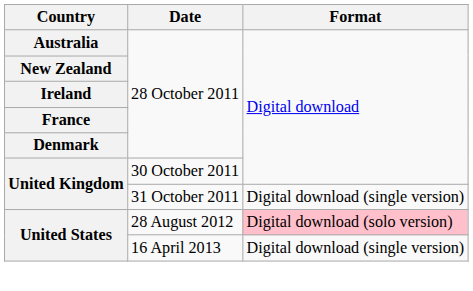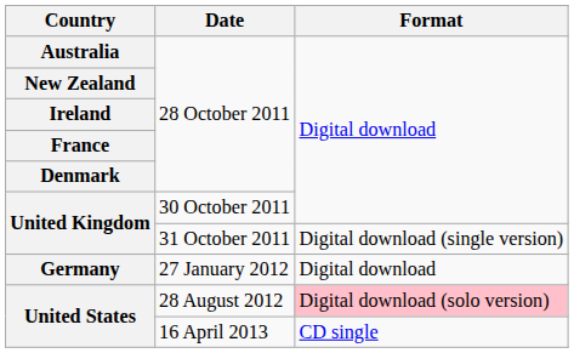 <table class="wikitable plainrowheaders">
 <tr>
 <th scope="col">Country</th>
 <th scope="col">Date</th>
 <th scope="col">Format</th>
 </tr>
 <tr>
 <th scope="row">Australia</th>
 <td rowspan="5">28 October 2011</td>
 <td rowspan="6"><a href='#'>Digital download</a></td>
 </tr>
 <tr>
 <th scope="row">New Zealand</th>
 </tr>
 <tr>
 <th scope="row">Ireland</th>
 </tr>
 <tr>
 <th scope="row">France</th>
 </tr>
 <tr>
 <th scope="row">Denmark</th>
 </tr>
 <tr>
 <th scope="row" rowspan="2">United Kingdom</th>
 <td>30 October 2011</td>
 </tr>
 <tr>
 <td>31 October 2011</td>
 <td>Digital download (single version)</td>
 </tr>
 <tr>
+<th scope="row">Germany</th>
+<td>27 January 2012</td>
+<td>Digital download</td>
+</tr>
+<tr>
 <th scope="row" rowspan="2">United States</th>
 <td>28 August 2012</td>
 <td style="background: pink;">Digital download (solo version)</td>
 </tr>
 <tr>
 <td>16 April 2013</td>
-<td>Digital download (single version)</td>
+<td><a href='#'>CD single</a></td>
 </tr>
 </table>
